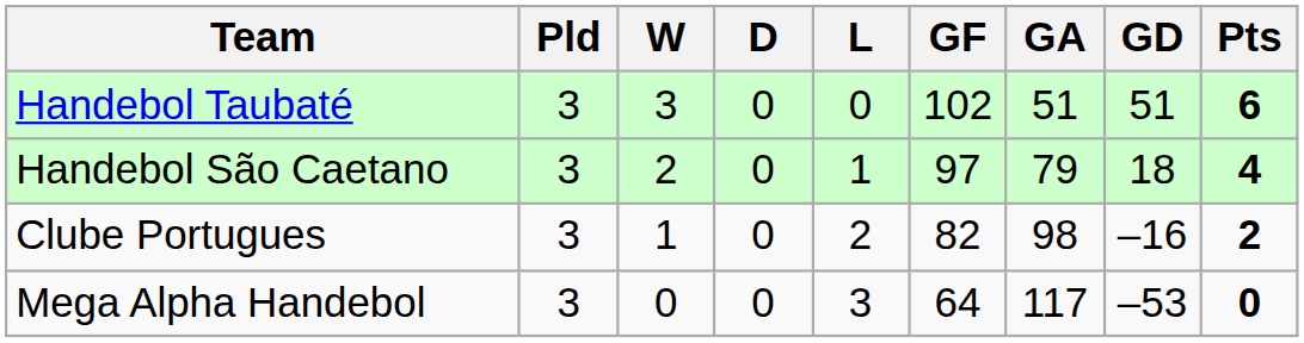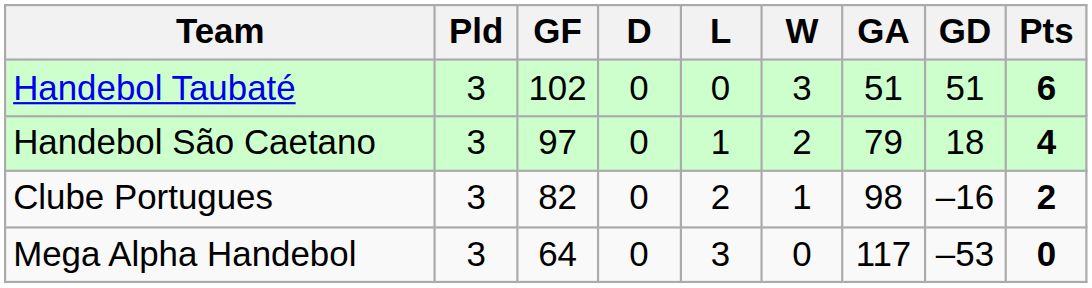 <table class="wikitable" style="text-align: center;">
 <tr>
 <th width="190">Team</th>
 <th width="30">Pld</th>
-<th width="30">W</th>
+<th width="30">GF</th>
 <th width="30">D</th>
 <th width="30">L</th>
-<th width="30">GF</th>
+<th width="30">W</th>
 <th width="30">GA</th>
 <th width="30">GD</th>
 <th width="30">Pts</th>
 </tr>
 <tr bgcolor=#ccffcc>
 <td align="left"> <a href='#'>Handebol Taubaté</a></td>
 <td>3</td>
-<td>3</td>
+<td>102</td>
 <td>0</td>
 <td>0</td>
-<td>102</td>
+<td>3</td>
 <td>51</td>
 <td>51</td>
 <td><strong>6</strong></td>
 </tr>
 <tr bgcolor=#ccffcc>
 <td align="left"> Handebol São Caetano</td>
 <td>3</td>
-<td>2</td>
+<td>97</td>
 <td>0</td>
 <td>1</td>
-<td>97</td>
+<td>2</td>
 <td>79</td>
 <td>18</td>
 <td><strong>4</strong></td>
 </tr>
 <tr>
 <td align="left"> Clube Portugues</td>
 <td>3</td>
-<td>1</td>
+<td>82</td>
 <td>0</td>
 <td>2</td>
-<td>82</td>
+<td>1</td>
 <td>98</td>
 <td>–16</td>
 <td><strong>2</strong></td>
 </tr>
 <tr>
 <td align="left"> Mega Alpha Handebol</td>
 <td>3</td>
-<td>0</td>
+<td>64</td>
 <td>0</td>
 <td>3</td>
-<td>64</td>
+<td>0</td>
 <td>117</td>
 <td>–53</td>
 <td><strong>0</strong></td>
 </tr>
 </table>
